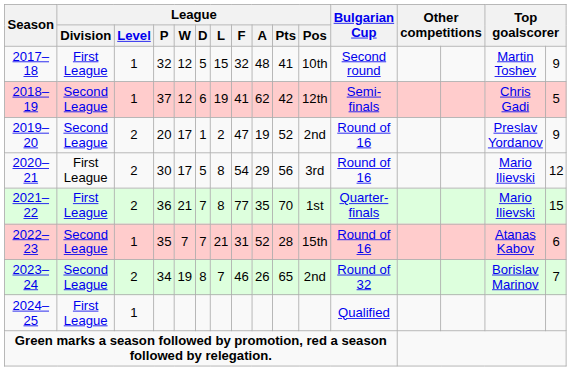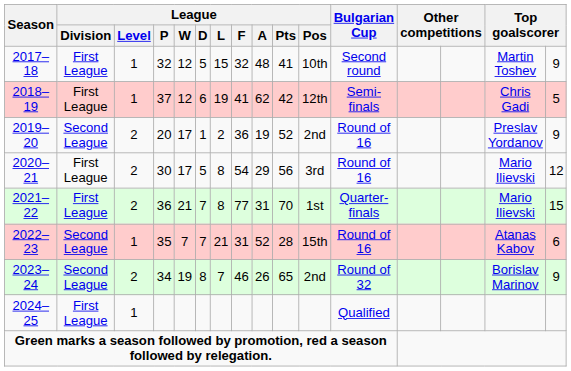 <table class="wikitable plainrowheaders sortable" style="text-align: center">
 <tr>
 <th rowspan=2>Season</th>
 <th colspan=10>League</th>
 <th rowspan=2><a href='#'>Bulgarian Cup</a><br></th>
 <th rowspan=2 colspan=2>Other competitions</th>
 <th rowspan=2 colspan=2>Top goalscorer</th>
 </tr>
 <tr>
 <th scope=col>Division</th>
 <th scope=col><a href='#'>Level</a></th>
 <th scope=col>P</th>
 <th scope=col>W</th>
 <th scope=col>D</th>
 <th scope=col>L</th>
 <th scope=col>F</th>
 <th scope=col>A</th>
 <th scope=col>Pts</th>
 <th scope=col data-sort-type="number">Pos</th>
 </tr>
 <tr align="center">
 <td><a href='#'>2017–18</a></td>
 <td><a href='#'>First League</a></td>
 <td>1</td>
 <td>32</td>
 <td>12</td>
 <td>5</td>
 <td>15</td>
 <td>32</td>
 <td>48</td>
 <td>41</td>
 <td>10th</td>
 <td><a href='#'>Second round</a></td>
 <td></td>
 <td></td>
 <td> <a href='#'>Martin Toshev</a></td>
 <td>9</td>
 </tr>
 <tr align="center" style="background-color:#FCC;padding:0.4em">
 <td><a href='#'>2018–19</a></td>
-<td><a href='#'>Second League</a></td>
+<td>First League</td>
 <td>1</td>
 <td>37</td>
 <td>12</td>
 <td>6</td>
 <td>19</td>
 <td>41</td>
 <td>62</td>
 <td>42</td>
 <td>12th </td>
 <td><a href='#'>Semi-finals</a></td>
 <td></td>
 <td></td>
 <td> <a href='#'>Chris Gadi</a></td>
 <td>5</td>
 </tr>
 <tr align="center">
 <td><a href='#'>2019–20</a></td>
 <td><a href='#'>Second League</a></td>
 <td>2</td>
 <td>20</td>
 <td>17</td>
 <td>1</td>
 <td>2</td>
-<td>47</td>
+<td>36</td>
 <td>19</td>
 <td>52</td>
 <td>2nd</td>
 <td><a href='#'>Round of 16</a></td>
 <td></td>
 <td></td>
 <td> <a href='#'>Preslav Yordanov</a></td>
 <td>9</td>
 </tr>
 <tr align="center">
 <td><a href='#'>2020–21</a></td>
 <td>First League</td>
 <td>2</td>
 <td>30</td>
 <td>17</td>
 <td>5</td>
 <td>8</td>
 <td>54</td>
 <td>29</td>
 <td>56</td>
 <td>3rd</td>
 <td><a href='#'>Round of 16</a></td>
 <td></td>
 <td></td>
 <td> <a href='#'>Mario Ilievski</a></td>
 <td>12</td>
 </tr>
 <tr align="center" style="background-color:#DFD; padding:0.4em;">
 <td><a href='#'>2021–22</a></td>
 <td><a href='#'>First League</a></td>
 <td>2</td>
 <td>36</td>
 <td>21</td>
 <td>7</td>
 <td>8</td>
 <td>77</td>
-<td>35</td>
+<td>31</td>
 <td>70</td>
 <td>1st </td>
 <td><a href='#'>Quarter-finals</a></td>
 <td></td>
 <td></td>
 <td> <a href='#'>Mario Ilievski</a></td>
 <td>15</td>
 </tr>
 <tr align="center" style="background-color:#FCC;padding:0.4em">
 <td><a href='#'>2022–23</a></td>
 <td><a href='#'>Second League</a></td>
 <td>1</td>
 <td>35</td>
 <td>7</td>
 <td>7</td>
 <td>21</td>
 <td>31</td>
 <td>52</td>
 <td>28</td>
 <td>15th </td>
 <td><a href='#'>Round of 16</a></td>
 <td></td>
 <td></td>
 <td> <a href='#'>Atanas Kabov</a></td>
 <td>6</td>
 </tr>
 <tr align="center" style="background-color:#DFD; padding:0.4em;">
 <td><a href='#'>2023–24</a></td>
 <td><a href='#'>Second League</a></td>
 <td>2</td>
 <td>34</td>
 <td>19</td>
 <td>8</td>
 <td>7</td>
 <td>46</td>
 <td>26</td>
 <td>65</td>
 <td>2nd </td>
 <td><a href='#'>Round of 32</a></td>
 <td></td>
 <td></td>
 <td> <a href='#'>Borislav Marinov</a></td>
-<td>7</td>
+<td>9</td>
 </tr>
 <tr align="center">
 <td><a href='#'>2024–25</a></td>
 <td><a href='#'>First League</a></td>
 <td>1</td>
 <td></td>
 <td></td>
 <td></td>
 <td></td>
 <td></td>
 <td></td>
 <td></td>
 <td></td>
 <td><a href='#'>Qualified</a></td>
 <td></td>
 <td></td>
 <td></td>
 <td></td>
 </tr>
 <tr>
 <td colspan="12" align="center"><strong>Green marks a season followed by promotion, red a season followed by relegation.</strong></td>
 </tr>
 </table>
